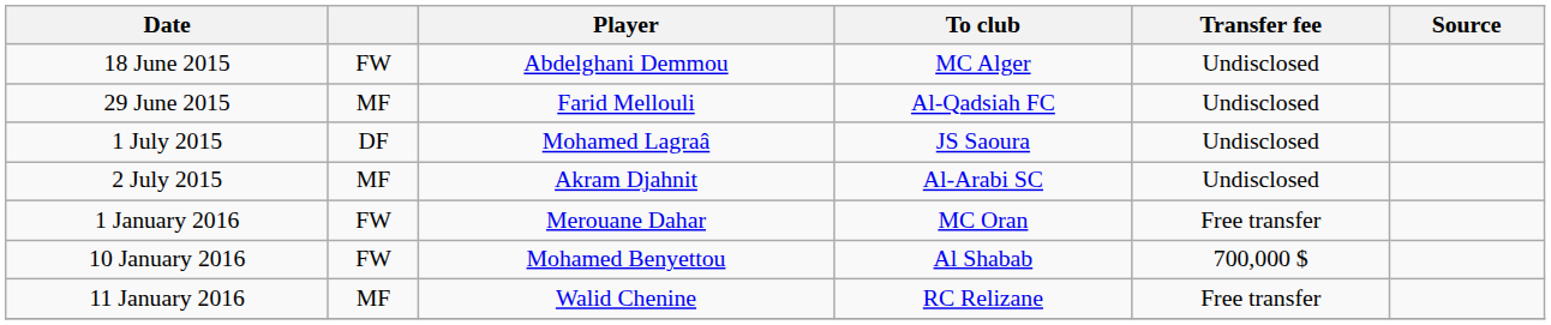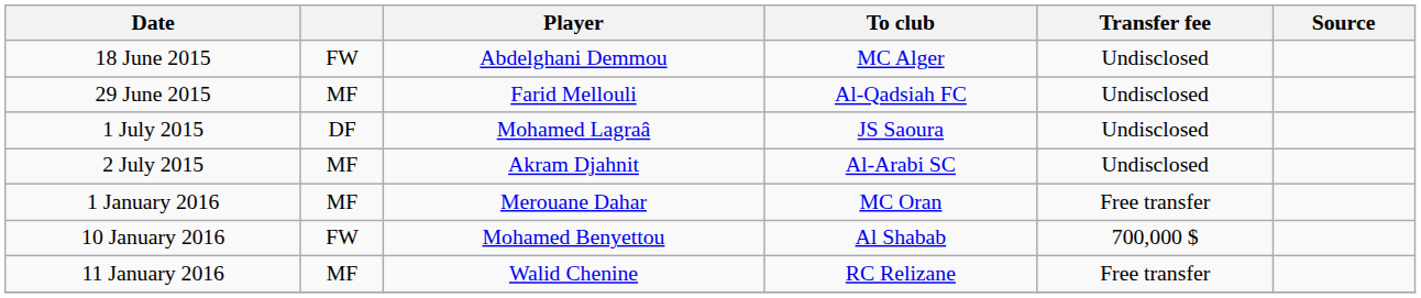 <table class="wikitable sortable" style="width:70%; text-align:center; font-size:85%; text-align:centre;">
 <tr>
 <th>Date</th>
 <th></th>
 <th>Player</th>
 <th>To club</th>
 <th>Transfer fee</th>
 <th>Source</th>
 </tr>
 <tr>
 <td>18 June 2015</td>
 <td>FW</td>
 <td> <a href='#'>Abdelghani Demmou</a></td>
 <td><a href='#'>MC Alger</a></td>
 <td>Undisclosed</td>
 <td></td>
 </tr>
 <tr>
 <td>29 June 2015</td>
 <td>MF</td>
 <td> <a href='#'>Farid Mellouli</a></td>
 <td> <a href='#'>Al-Qadsiah FC</a></td>
 <td>Undisclosed</td>
 <td></td>
 </tr>
 <tr>
 <td>1 July 2015</td>
 <td>DF</td>
 <td> <a href='#'>Mohamed Lagraâ</a></td>
 <td><a href='#'>JS Saoura</a></td>
 <td>Undisclosed</td>
 <td></td>
 </tr>
 <tr>
 <td>2 July 2015</td>
 <td>MF</td>
 <td> <a href='#'>Akram Djahnit</a></td>
 <td> <a href='#'>Al-Arabi SC</a></td>
 <td>Undisclosed</td>
 <td></td>
 </tr>
 <tr>
 <td>1 January 2016</td>
-<td>FW</td>
+<td>MF</td>
 <td> <a href='#'>Merouane Dahar</a></td>
 <td><a href='#'>MC Oran</a></td>
 <td>Free transfer</td>
 <td></td>
 </tr>
 <tr>
 <td>10 January 2016</td>
 <td>FW</td>
 <td> <a href='#'>Mohamed Benyettou</a></td>
 <td> <a href='#'>Al Shabab</a></td>
 <td>700,000 $</td>
 <td></td>
 </tr>
 <tr>
 <td>11 January 2016</td>
 <td>MF</td>
 <td> <a href='#'>Walid Chenine</a></td>
 <td><a href='#'>RC Relizane</a></td>
 <td>Free transfer</td>
 <td></td>
 </tr>
 <tr>
 </tr>
 </table>
